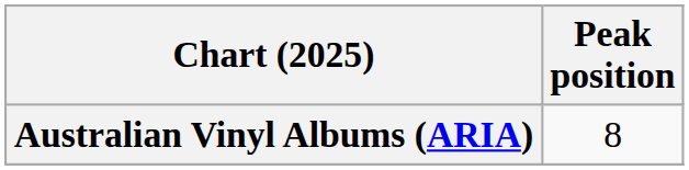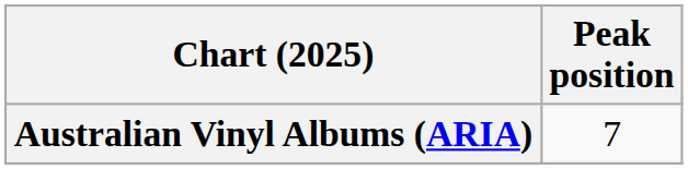 <table class="wikitable sortable plainrowheaders" style="text-align:center">
 <tr>
 <th scope="col">Chart (2025)</th>
 <th scope="col">Peak<br>position</th>
 </tr>
 <tr>
 <th scope="row">Australian Vinyl Albums (<a href='#'>ARIA</a>)</th>
-<td>8</td>
+<td>7</td>
 </tr>
 <tr>
 </tr>
 <tr>
 </tr>
 <tr>
 </tr>
 <tr>
 </tr>
 <tr>
 </tr>
 <tr>
 </tr>
 </table>
